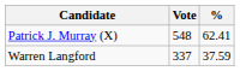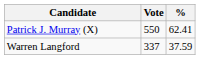 <table class="wikitable">
 <tr>
 <th bgcolor="#DDDDFF" width="200px">Candidate</th>
 <th bgcolor="#DDDDFF">Vote</th>
 <th bgcolor="#DDDDFF">%</th>
 </tr>
 <tr>
 <td><a href='#'>Patrick J. Murray</a> (X)</td>
-<td>548</td>
+<td>550</td>
 <td>62.41</td>
 </tr>
 <tr>
 <td>Warren Langford</td>
 <td>337</td>
 <td>37.59</td>
 </tr>
 </table>
